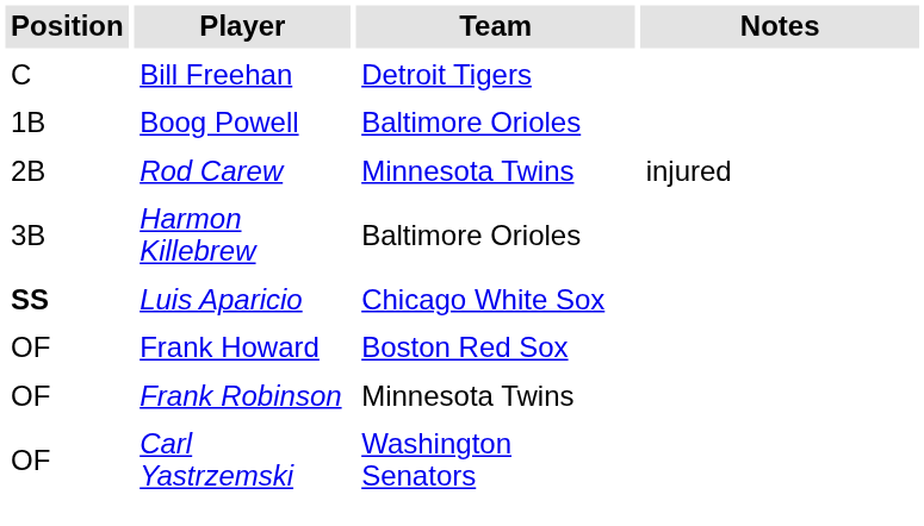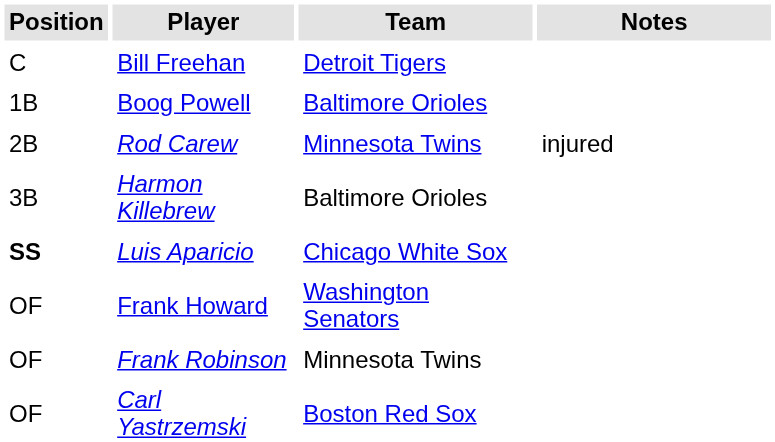 <table border="0" cellspacing="3" cellpadding="3">
 <tr style="background: #e3e3e3;">
 <th width="50">Position</th>
 <th width="115">Player</th>
 <th width="150">Team</th>
 <th width="150">Notes</th>
 </tr>
 <tr>
 <td>C</td>
 <td><a href='#'>Bill Freehan</a></td>
 <td><a href='#'>Detroit Tigers</a></td>
 <td></td>
 </tr>
 <tr>
 <td>1B</td>
 <td><a href='#'>Boog Powell</a></td>
 <td><a href='#'>Baltimore Orioles</a></td>
 <td></td>
 </tr>
 <tr>
 <td>2B</td>
 <td><em><a href='#'>Rod Carew</a></em></td>
 <td><a href='#'>Minnesota Twins</a></td>
 <td>injured</td>
 </tr>
 <tr>
 <td>3B</td>
 <td><em><a href='#'>Harmon Killebrew</a></em></td>
 <td>Baltimore Orioles</td>
 <td></td>
 </tr>
 <tr>
 <td><strong>SS</strong></td>
 <td><em><a href='#'>Luis Aparicio</a></em></td>
 <td><a href='#'>Chicago White Sox</a></td>
 <td></td>
 </tr>
 <tr>
 <td>OF</td>
 <td><a href='#'>Frank Howard</a></td>
-<td><a href='#'>Boston Red Sox</a></td>
+<td><a href='#'>Washington Senators</a></td>
 <td></td>
 </tr>
 <tr>
 <td>OF</td>
 <td><em><a href='#'>Frank Robinson</a></em></td>
 <td>Minnesota Twins</td>
 <td></td>
 </tr>
 <tr>
 <td>OF</td>
 <td><em><a href='#'>Carl Yastrzemski</a></em></td>
-<td><a href='#'>Washington Senators</a></td>
+<td><a href='#'>Boston Red Sox</a></td>
 <td></td>
 </tr>
 </table>
